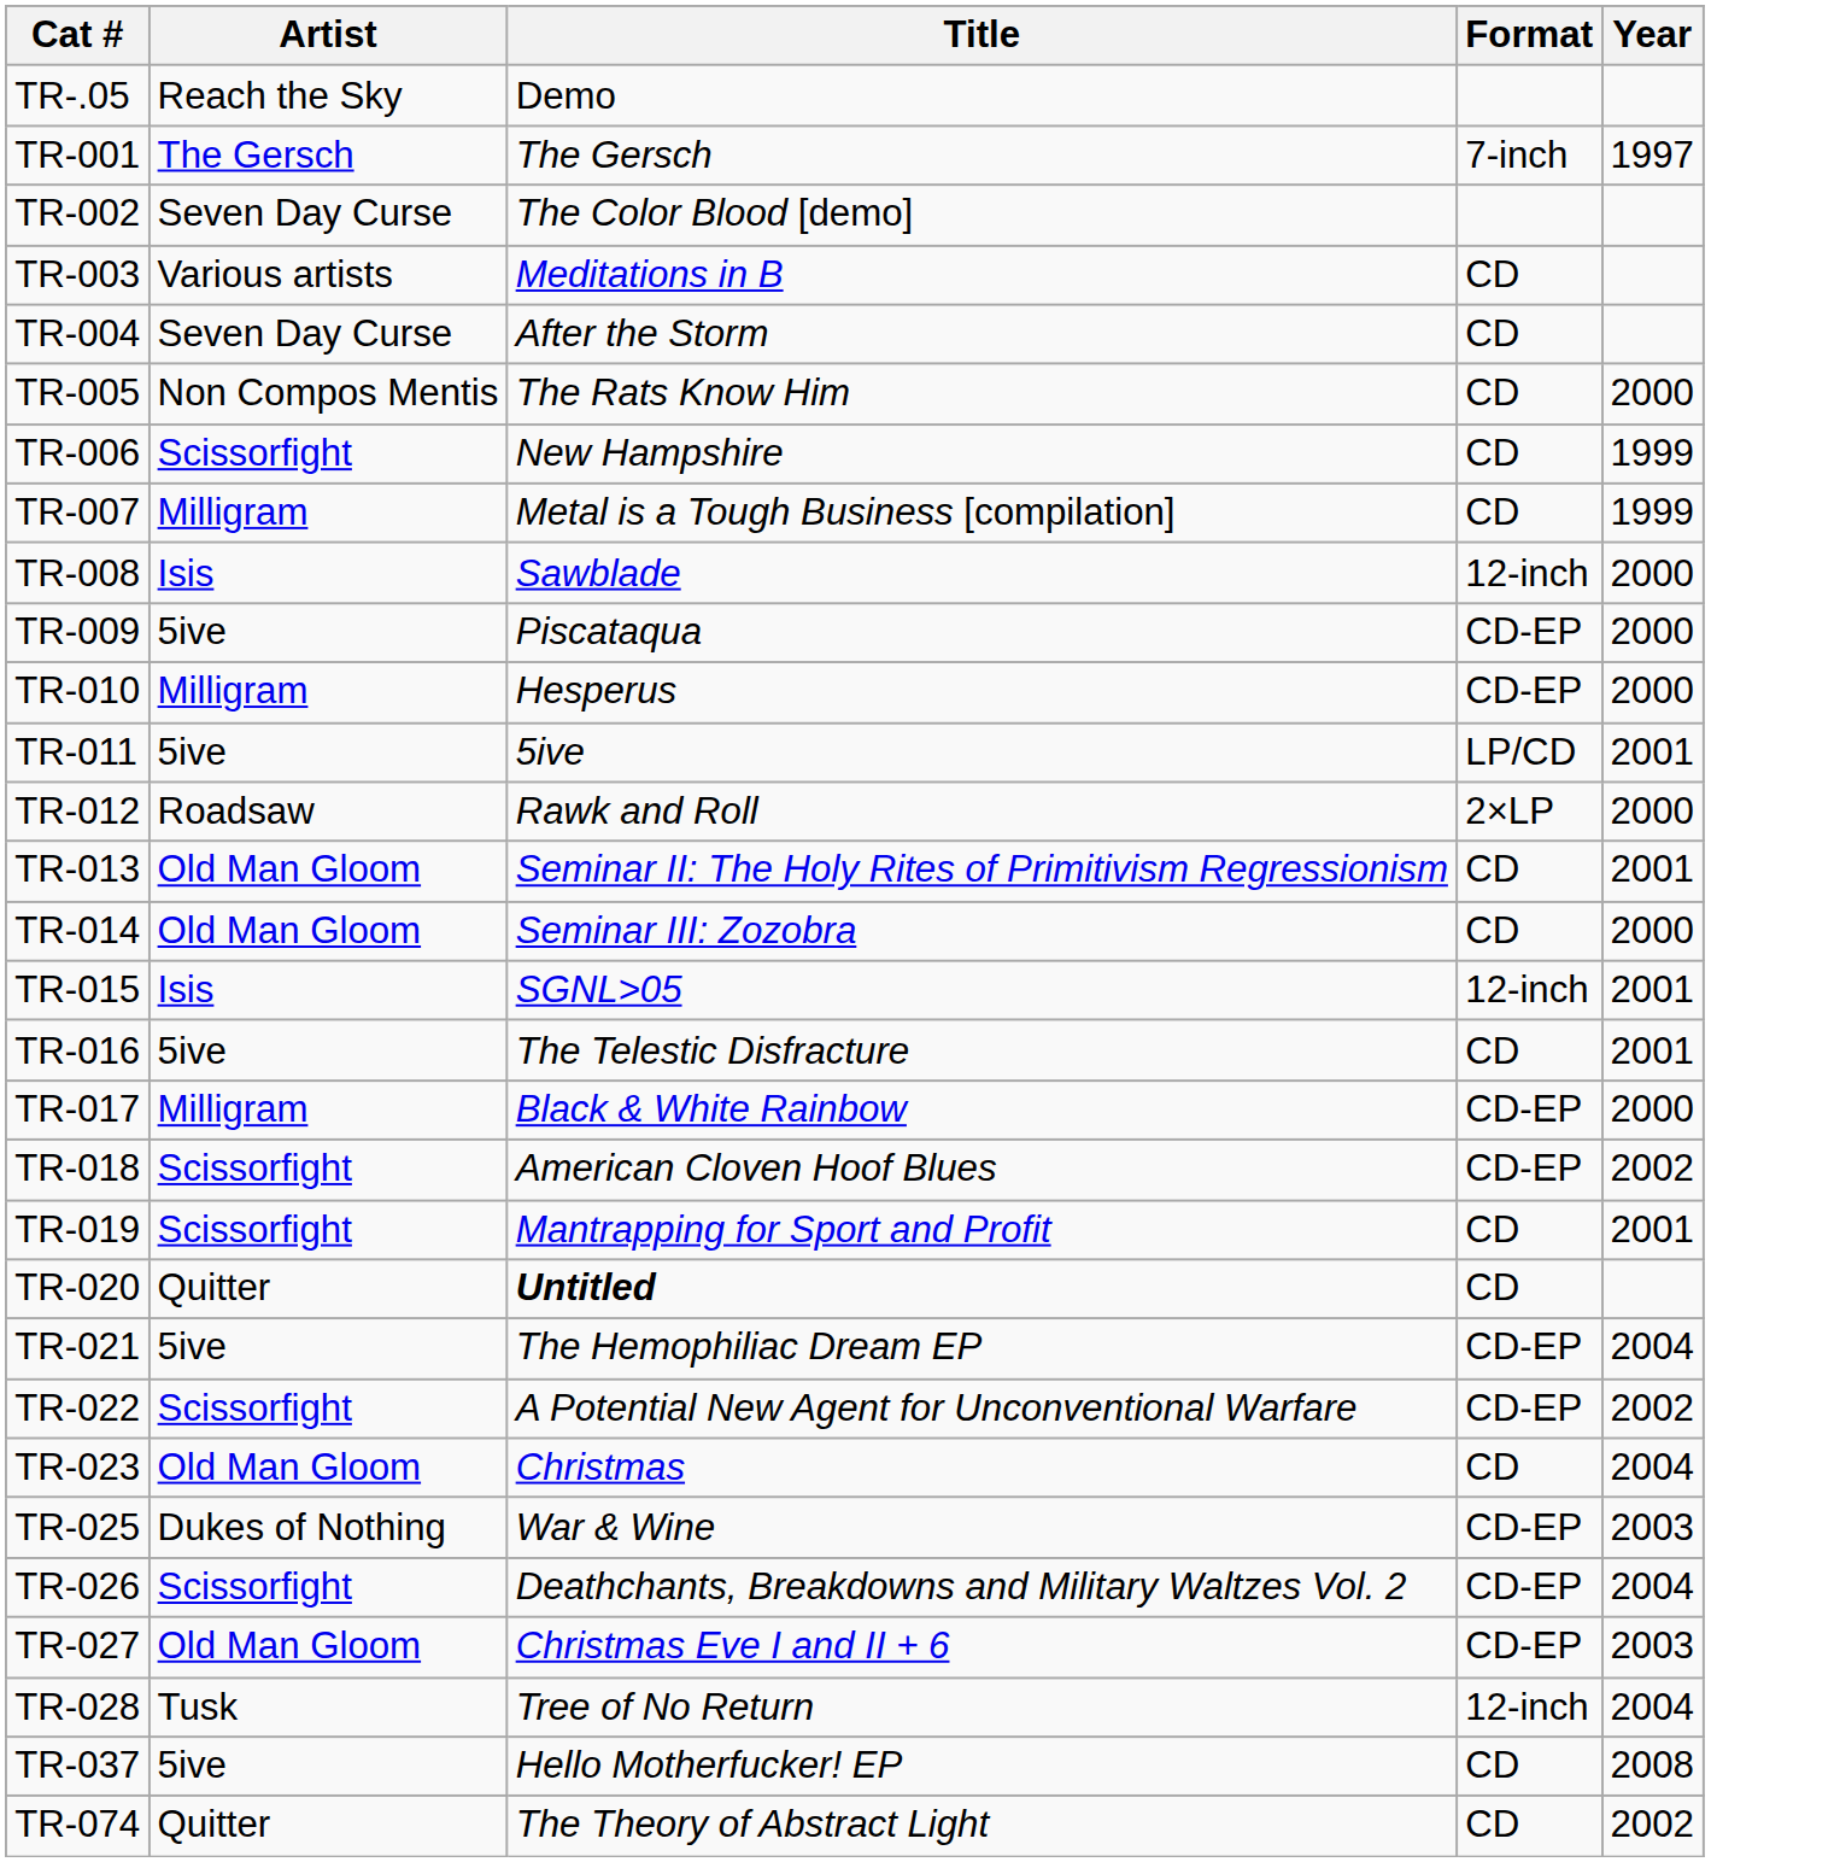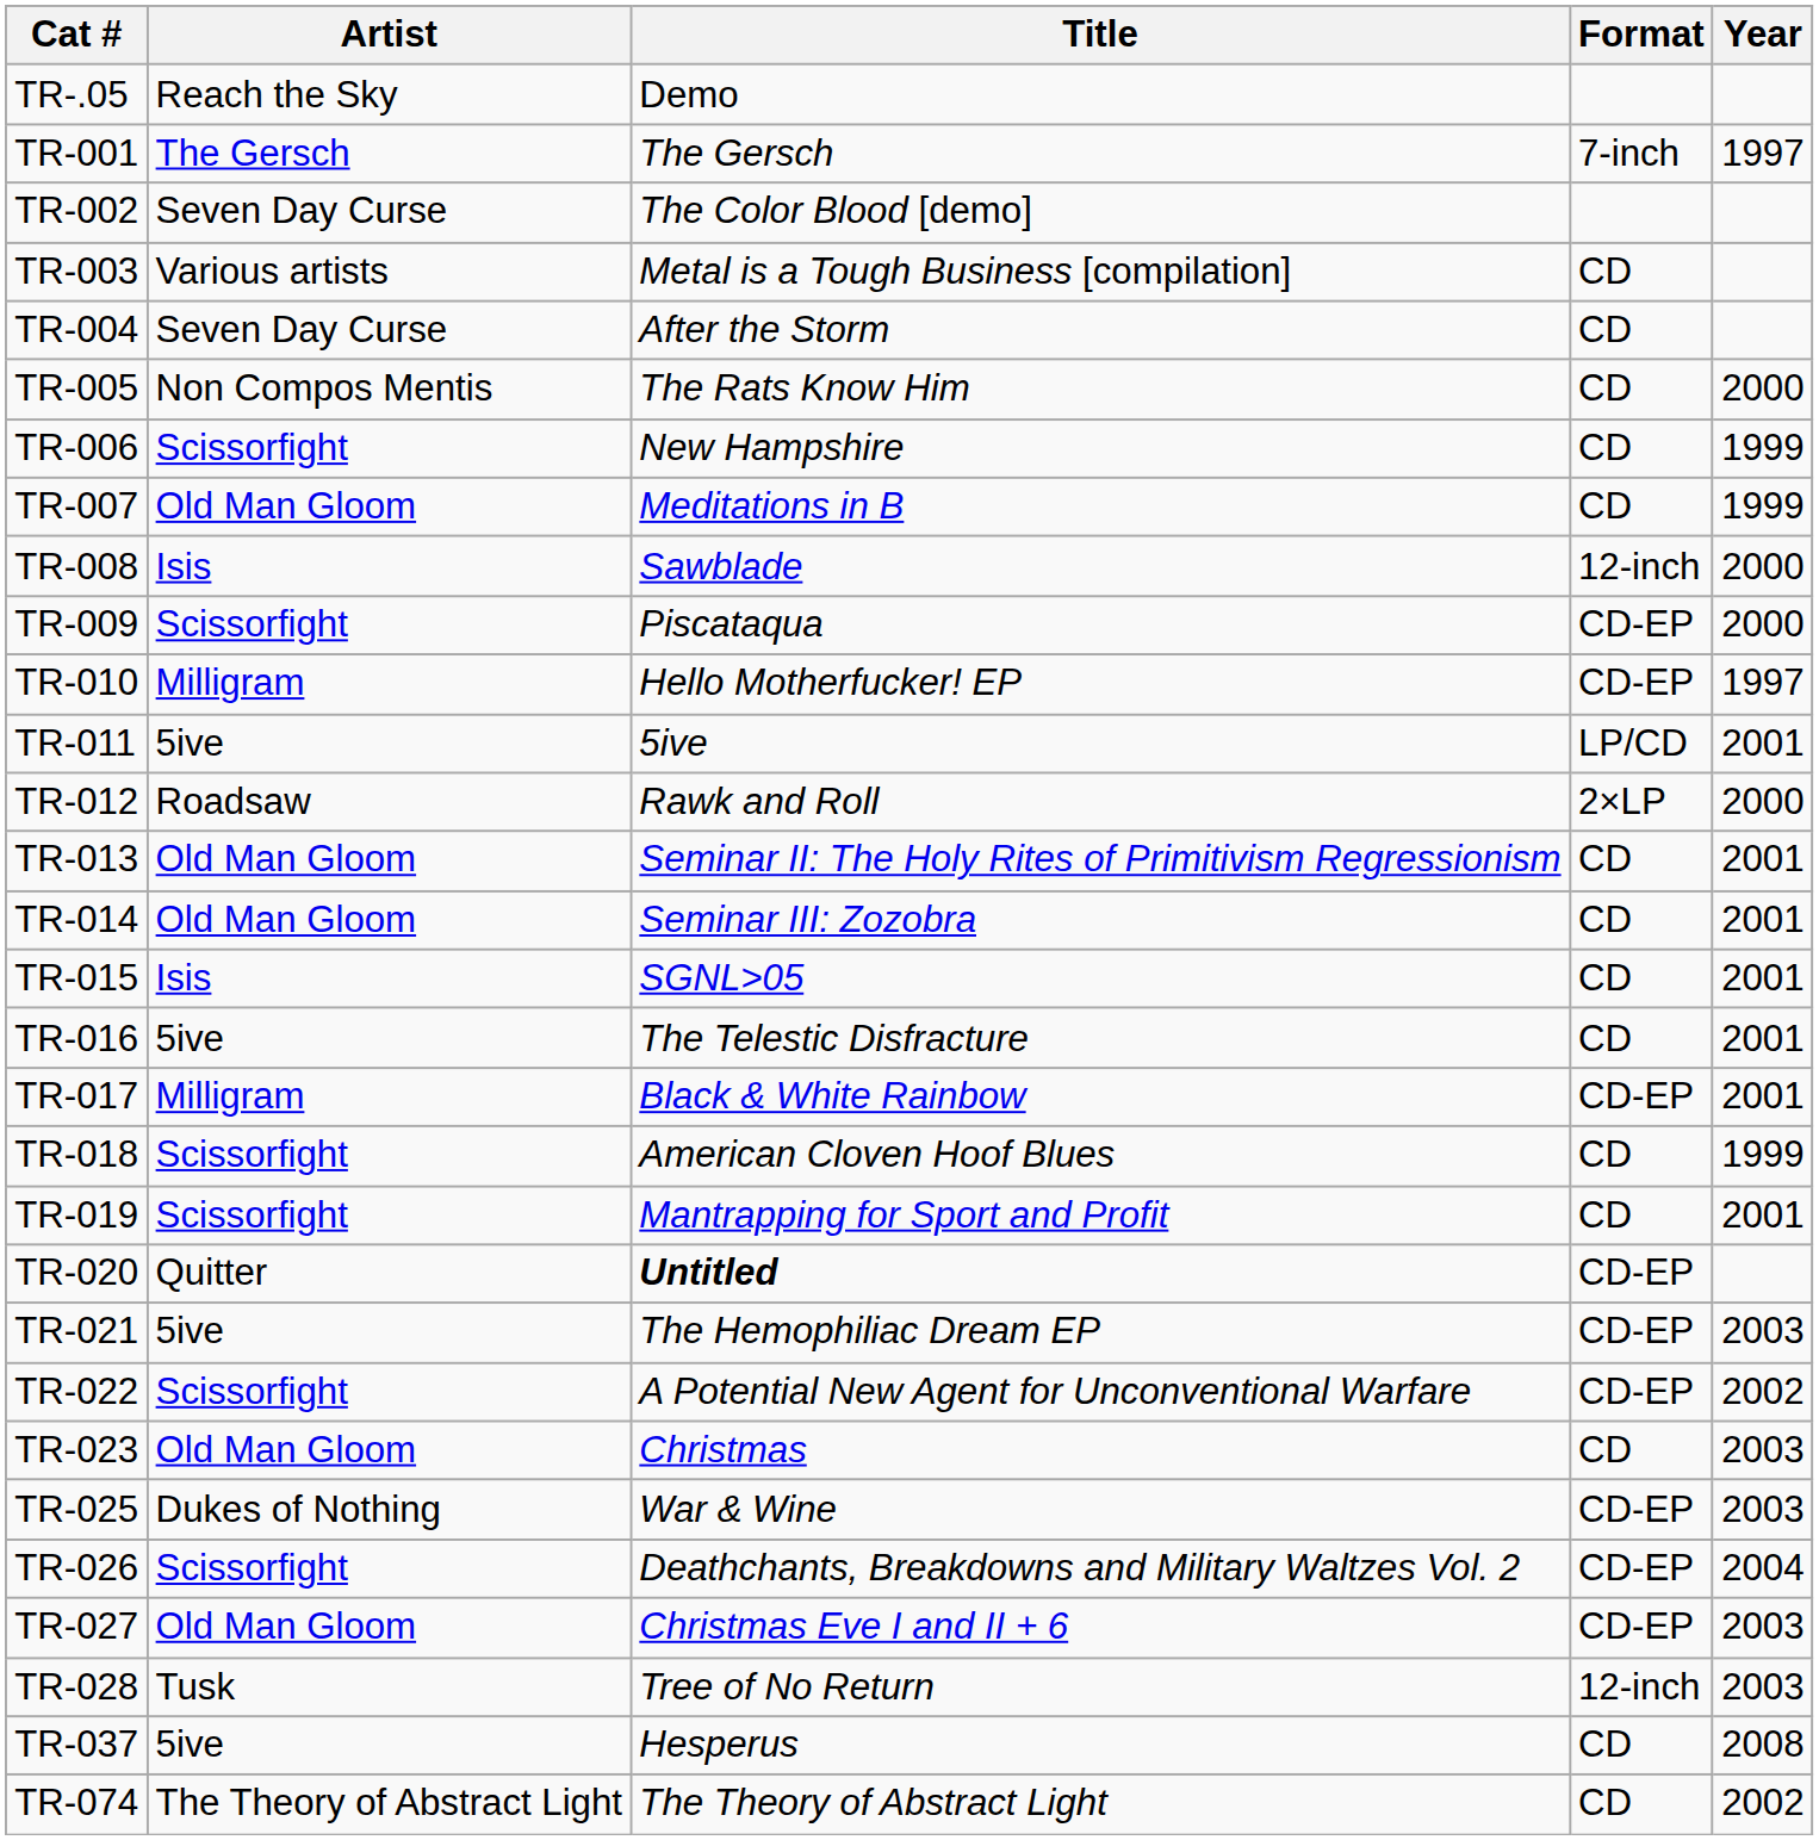 <table class="wikitable sortable">
 <tr>
 <th>Cat #</th>
 <th>Artist</th>
 <th>Title</th>
 <th>Format</th>
 <th>Year</th>
 </tr>
 <tr>
 <td>TR-.05</td>
 <td>Reach the Sky</td>
 <td>Demo</td>
 <td></td>
 <td></td>
 </tr>
 <tr>
 <td>TR-001</td>
 <td><a href='#'>The Gersch</a></td>
 <td><em>The Gersch</em></td>
 <td>7-inch</td>
 <td>1997</td>
 </tr>
 <tr>
 <td>TR-002</td>
 <td>Seven Day Curse</td>
 <td><em>The Color Blood</em> [demo]</td>
 <td></td>
 <td></td>
 </tr>
 <tr>
 <td>TR-003</td>
 <td>Various artists</td>
-<td><em><a href='#'>Meditations in B</a></em></td>
+<td><em>Metal is a Tough Business</em> [compilation]</td>
 <td>CD</td>
 <td></td>
 </tr>
 <tr>
 <td>TR-004</td>
 <td>Seven Day Curse</td>
 <td><em>After the Storm</em></td>
 <td>CD</td>
 <td></td>
 </tr>
 <tr>
 <td>TR-005</td>
 <td>Non Compos Mentis</td>
 <td><em>The Rats Know Him</em></td>
 <td>CD</td>
 <td>2000</td>
 </tr>
 <tr>
 <td>TR-006</td>
 <td><a href='#'>Scissorfight</a></td>
 <td><em>New Hampshire</em></td>
 <td>CD</td>
 <td>1999</td>
 </tr>
 <tr>
 <td>TR-007</td>
-<td><a href='#'>Milligram</a></td>
-<td><em>Metal is a Tough Business</em> [compilation]</td>
+<td><a href='#'>Old Man Gloom</a></td>
+<td><em><a href='#'>Meditations in B</a></em></td>
 <td>CD</td>
 <td>1999</td>
 </tr>
 <tr>
 <td>TR-008</td>
 <td><a href='#'>Isis</a></td>
 <td><em><a href='#'>Sawblade</a></em></td>
 <td>12-inch</td>
 <td>2000</td>
 </tr>
 <tr>
 <td>TR-009</td>
-<td>5ive</td>
+<td><a href='#'>Scissorfight</a></td>
 <td><em>Piscataqua</em></td>
 <td>CD-EP</td>
 <td>2000</td>
 </tr>
 <tr>
 <td>TR-010</td>
 <td><a href='#'>Milligram</a></td>
-<td><em>Hesperus</em></td>
+<td><em>Hello Motherfucker! EP</em></td>
 <td>CD-EP</td>
-<td>2000</td>
+<td>1997</td>
 </tr>
 <tr>
 <td>TR-011</td>
 <td>5ive</td>
 <td><em>5ive</em></td>
 <td>LP/CD</td>
 <td>2001</td>
 </tr>
 <tr>
 <td>TR-012</td>
 <td>Roadsaw</td>
 <td><em>Rawk and Roll</em></td>
 <td>2×LP</td>
 <td>2000</td>
 </tr>
 <tr>
 <td>TR-013</td>
 <td><a href='#'>Old Man Gloom</a></td>
 <td><em><a href='#'>Seminar II: The Holy Rites of Primitivism Regressionism</a></em></td>
 <td>CD</td>
 <td>2001</td>
 </tr>
 <tr>
 <td>TR-014</td>
 <td><a href='#'>Old Man Gloom</a></td>
 <td><em><a href='#'>Seminar III: Zozobra</a></em></td>
 <td>CD</td>
-<td>2000</td>
+<td>2001</td>
 </tr>
 <tr>
 <td>TR-015</td>
 <td><a href='#'>Isis</a></td>
 <td><em><a href='#'>SGNL>05</a></em></td>
-<td>12-inch</td>
+<td>CD</td>
 <td>2001</td>
 </tr>
 <tr>
 <td>TR-016</td>
 <td>5ive</td>
 <td><em>The Telestic Disfracture</em></td>
 <td>CD</td>
 <td>2001</td>
 </tr>
 <tr>
 <td>TR-017</td>
 <td><a href='#'>Milligram</a></td>
 <td><em><a href='#'>Black & White Rainbow</a></em></td>
 <td>CD-EP</td>
-<td>2000</td>
+<td>2001</td>
 </tr>
 <tr>
 <td>TR-018</td>
 <td><a href='#'>Scissorfight</a></td>
 <td><em>American Cloven Hoof Blues</em></td>
-<td>CD-EP</td>
-<td>2002</td>
+<td>CD</td>
+<td>1999</td>
 </tr>
 <tr>
 <td>TR-019</td>
 <td><a href='#'>Scissorfight</a></td>
 <td><em><a href='#'>Mantrapping for Sport and Profit</a></em></td>
 <td>CD</td>
 <td>2001</td>
 </tr>
 <tr>
 <td>TR-020</td>
 <td>Quitter</td>
 <td><strong><em>Untitled</em></strong></td>
-<td>CD</td>
+<td>CD-EP</td>
 <td></td>
 </tr>
 <tr>
 <td>TR-021</td>
 <td>5ive</td>
 <td><em>The Hemophiliac Dream EP</em></td>
 <td>CD-EP</td>
-<td>2004</td>
+<td>2003</td>
 </tr>
 <tr>
 <td>TR-022</td>
 <td><a href='#'>Scissorfight</a></td>
 <td><em>A Potential New Agent for Unconventional Warfare</em></td>
 <td>CD-EP</td>
 <td>2002</td>
 </tr>
 <tr>
 <td>TR-023</td>
 <td><a href='#'>Old Man Gloom</a></td>
 <td><em><a href='#'>Christmas</a></em></td>
 <td>CD</td>
-<td>2004</td>
+<td>2003</td>
 </tr>
 <tr>
 <td>TR-025</td>
 <td>Dukes of Nothing</td>
 <td><em>War & Wine</em></td>
 <td>CD-EP</td>
 <td>2003</td>
 </tr>
 <tr>
 <td>TR-026</td>
 <td><a href='#'>Scissorfight</a></td>
 <td><em>Deathchants, Breakdowns and Military Waltzes Vol. 2</em></td>
 <td>CD-EP</td>
 <td>2004</td>
 </tr>
 <tr>
 <td>TR-027</td>
 <td><a href='#'>Old Man Gloom</a></td>
 <td><em><a href='#'>Christmas Eve I and II + 6</a></em></td>
 <td>CD-EP</td>
 <td>2003</td>
 </tr>
 <tr>
 <td>TR-028</td>
 <td>Tusk</td>
 <td><em>Tree of No Return</em></td>
 <td>12-inch</td>
-<td>2004</td>
+<td>2003</td>
 </tr>
 <tr>
 <td>TR-037</td>
 <td>5ive</td>
-<td><em>Hello Motherfucker! EP</em></td>
+<td><em>Hesperus</em></td>
 <td>CD</td>
 <td>2008</td>
 </tr>
 <tr>
 <td>TR-074</td>
-<td>Quitter</td>
+<td>The Theory of Abstract Light</td>
 <td><em>The Theory of Abstract Light</em></td>
 <td>CD</td>
 <td>2002</td>
 </tr>
 </table>
